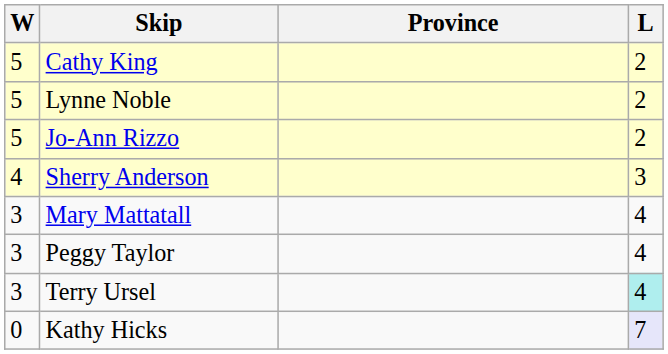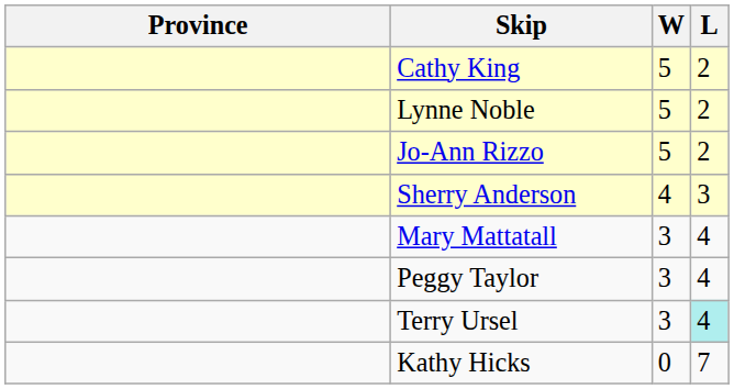 <table class="wikitable">
 <tr>
+<th width=225>Province</th>
+<th width=150>Skip</th>
 <th width=15>W</th>
-<th width=150>Skip</th>
-<th width=225>Province</th>
 <th width=15>L</th>
 </tr>
 <tr bgcolor=ffffcc>
+<td></td>
+<td><a href='#'>Cathy King</a></td>
 <td>5</td>
-<td><a href='#'>Cathy King</a></td>
-<td></td>
 <td>2</td>
 </tr>
 <tr bgcolor=ffffcc>
+<td></td>
+<td>Lynne Noble</td>
 <td>5</td>
-<td>Lynne Noble</td>
-<td></td>
 <td>2</td>
 </tr>
 <tr bgcolor=ffffcc>
+<td></td>
+<td><a href='#'>Jo-Ann Rizzo</a></td>
 <td>5</td>
-<td><a href='#'>Jo-Ann Rizzo</a></td>
-<td></td>
 <td>2</td>
 </tr>
 <tr bgcolor=ffffcc>
+<td></td>
+<td><a href='#'>Sherry Anderson</a></td>
 <td>4</td>
-<td><a href='#'>Sherry Anderson</a></td>
-<td></td>
 <td>3</td>
 </tr>
 <tr>
+<td></td>
+<td><a href='#'>Mary Mattatall</a></td>
 <td>3</td>
-<td><a href='#'>Mary Mattatall</a></td>
-<td></td>
 <td>4</td>
 </tr>
 <tr>
+<td></td>
+<td>Peggy Taylor</td>
 <td>3</td>
-<td>Peggy Taylor</td>
-<td></td>
 <td>4</td>
 </tr>
 <tr>
+<td></td>
+<td>Terry Ursel</td>
 <td>3</td>
-<td>Terry Ursel</td>
-<td></td>
 <td style="background: paleturquoise;">4</td>
 </tr>
 <tr>
+<td></td>
+<td>Kathy Hicks</td>
 <td>0</td>
-<td>Kathy Hicks</td>
-<td></td>
-<td style="background: lavender;">7</td>
+<td>7</td>
 </tr>
 </table>
